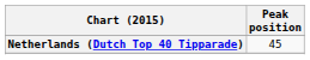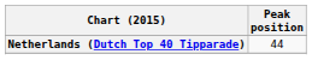 <table class="wikitable sortable plainrowheaders" style="text-align:center">
 <tr>
 <th scope="col">Chart (2015)</th>
 <th scope="col">Peak<br> position</th>
 </tr>
 <tr>
 </tr>
 <tr>
 </tr>
 <tr>
 </tr>
 <tr>
 <th scope="row">Netherlands (<a href='#'>Dutch Top 40 Tipparade</a>)</th>
-<td>45</td>
+<td>44</td>
 </tr>
 <tr>
 </tr>
 <tr>
 </tr>
 <tr>
 </tr>
 <tr>
 </tr>
 </table>
